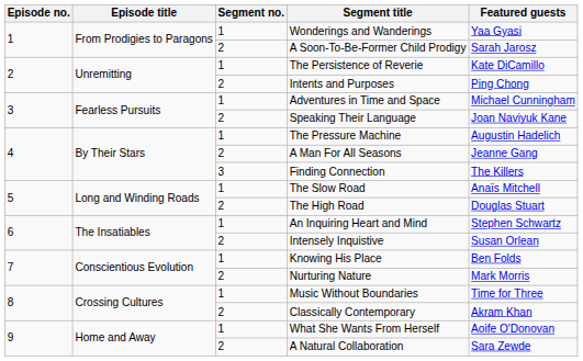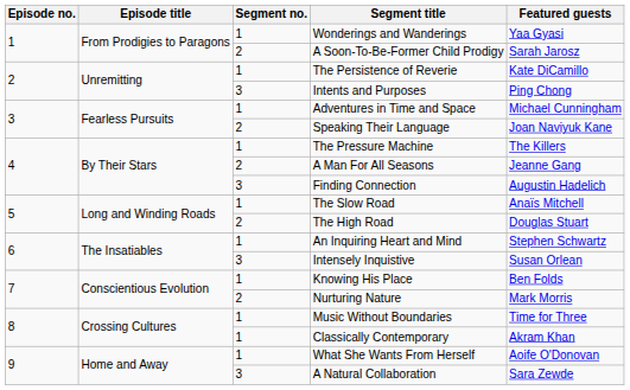 <table class="wikitable sortable">
 <tr>
 <th>Episode no.</th>
 <th>Episode title</th>
 <th>Segment no.</th>
 <th>Segment title</th>
 <th>Featured guests</th>
 </tr>
 <tr>
 <td rowspan="2">1</td>
 <td rowspan="2">From Prodigies to Paragons</td>
 <td>1</td>
 <td>Wonderings and Wanderings</td>
 <td><a href='#'>Yaa Gyasi</a></td>
 </tr>
 <tr>
 <td>2</td>
 <td>A Soon-To-Be-Former Child Prodigy</td>
 <td><a href='#'>Sarah Jarosz</a></td>
 </tr>
 <tr>
 <td rowspan="2">2</td>
 <td rowspan="2">Unremitting</td>
 <td>1</td>
 <td>The Persistence of Reverie</td>
 <td><a href='#'>Kate DiCamillo</a></td>
 </tr>
 <tr>
-<td>2</td>
+<td>3</td>
 <td>Intents and Purposes</td>
 <td><a href='#'>Ping Chong</a></td>
 </tr>
 <tr>
 <td rowspan="2">3</td>
 <td rowspan="2">Fearless Pursuits</td>
 <td>1</td>
 <td>Adventures in Time and Space</td>
 <td><a href='#'>Michael Cunningham</a></td>
 </tr>
 <tr>
 <td>2</td>
 <td>Speaking Their Language</td>
 <td><a href='#'>Joan Naviyuk Kane</a></td>
 </tr>
 <tr>
 <td rowspan="3">4</td>
 <td rowspan="3">By Their Stars</td>
 <td>1</td>
 <td>The Pressure Machine</td>
-<td><a href='#'>Augustin Hadelich</a></td>
+<td><a href='#'>The Killers</a></td>
 </tr>
 <tr>
 <td>2</td>
 <td>A Man For All Seasons</td>
 <td><a href='#'>Jeanne Gang</a></td>
 </tr>
 <tr>
 <td>3</td>
 <td>Finding Connection</td>
-<td><a href='#'>The Killers</a></td>
+<td><a href='#'>Augustin Hadelich</a></td>
 </tr>
 <tr>
 <td rowspan="2">5</td>
 <td rowspan="2">Long and Winding Roads</td>
 <td>1</td>
 <td>The Slow Road</td>
 <td><a href='#'>Anaïs Mitchell</a></td>
 </tr>
 <tr>
 <td>2</td>
 <td>The High Road</td>
 <td><a href='#'>Douglas Stuart</a></td>
 </tr>
 <tr>
 <td rowspan="2">6</td>
 <td rowspan="2">The Insatiables</td>
 <td>1</td>
 <td>An Inquiring Heart and Mind</td>
 <td><a href='#'>Stephen Schwartz</a></td>
 </tr>
 <tr>
-<td>2</td>
+<td>3</td>
 <td>Intensely Inquistive</td>
 <td><a href='#'>Susan Orlean</a></td>
 </tr>
 <tr>
 <td rowspan="2">7</td>
 <td rowspan="2">Conscientious Evolution</td>
 <td>1</td>
 <td>Knowing His Place</td>
 <td><a href='#'>Ben Folds</a></td>
 </tr>
 <tr>
 <td>2</td>
 <td>Nurturing Nature</td>
 <td><a href='#'>Mark Morris</a></td>
 </tr>
 <tr>
 <td rowspan="2">8</td>
 <td rowspan="2">Crossing Cultures</td>
 <td>1</td>
 <td>Music Without Boundaries</td>
 <td><a href='#'>Time for Three</a></td>
 </tr>
 <tr>
-<td>2</td>
+<td>1</td>
 <td>Classically Contemporary</td>
 <td><a href='#'>Akram Khan</a></td>
 </tr>
 <tr>
 <td rowspan="2">9</td>
 <td rowspan="2">Home and Away</td>
 <td>1</td>
 <td>What She Wants From Herself</td>
 <td><a href='#'>Aoife O'Donovan</a></td>
 </tr>
 <tr>
-<td>2</td>
+<td>3</td>
 <td>A Natural Collaboration</td>
 <td><a href='#'>Sara Zewde</a></td>
 </tr>
 </table>
